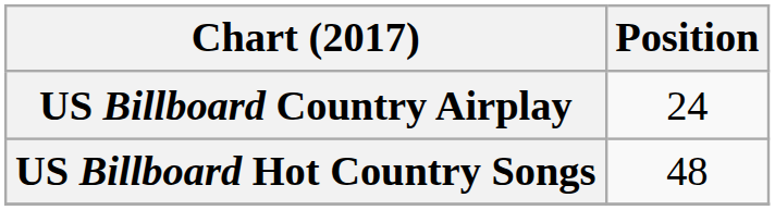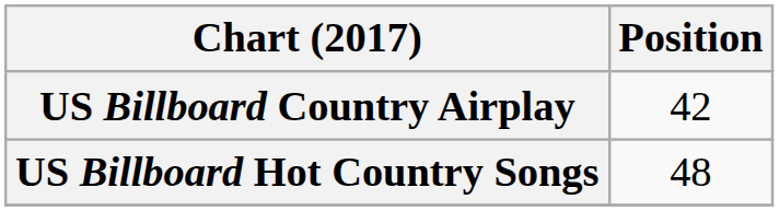 <table class="wikitable sortable plainrowheaders" style="text-align:center">
 <tr>
 <th scope="col">Chart (2017)</th>
 <th scope="col">Position</th>
 </tr>
 <tr>
 <th scope="row">US <em>Billboard</em> Country Airplay</th>
-<td>24</td>
+<td>42</td>
 </tr>
 <tr>
 <th scope="row">US <em>Billboard</em> Hot Country Songs</th>
 <td>48</td>
 </tr>
 <tr>
 </tr>
 </table>
